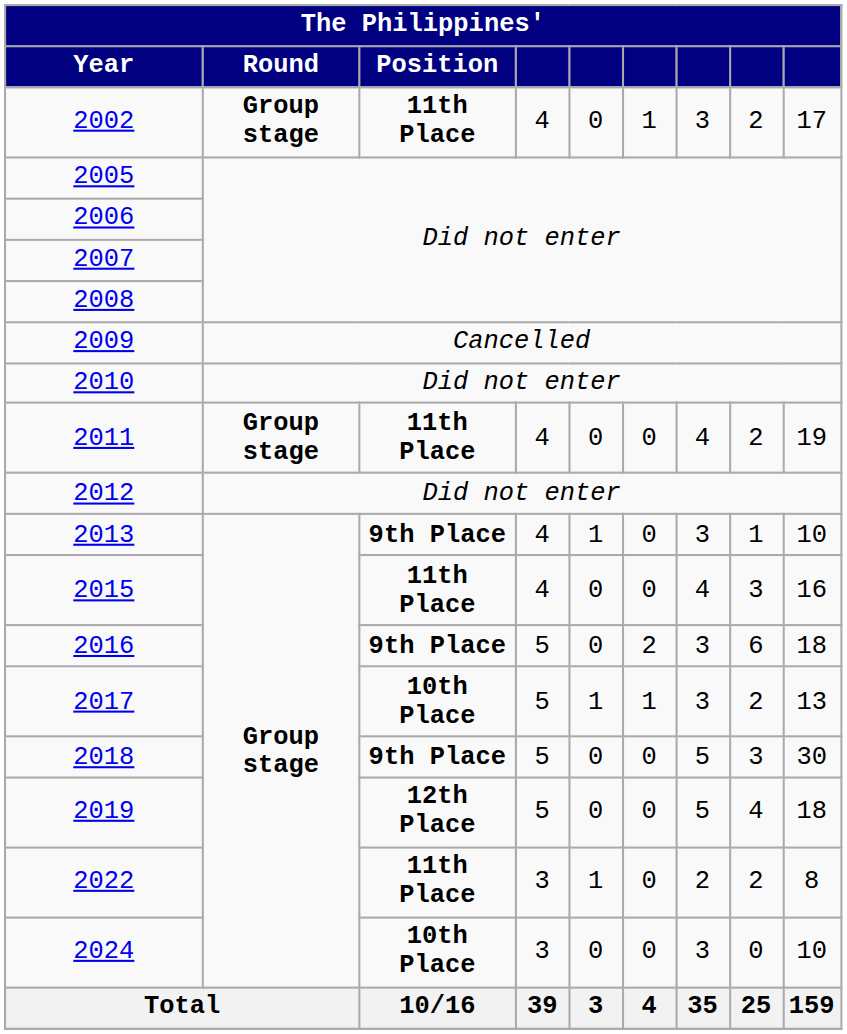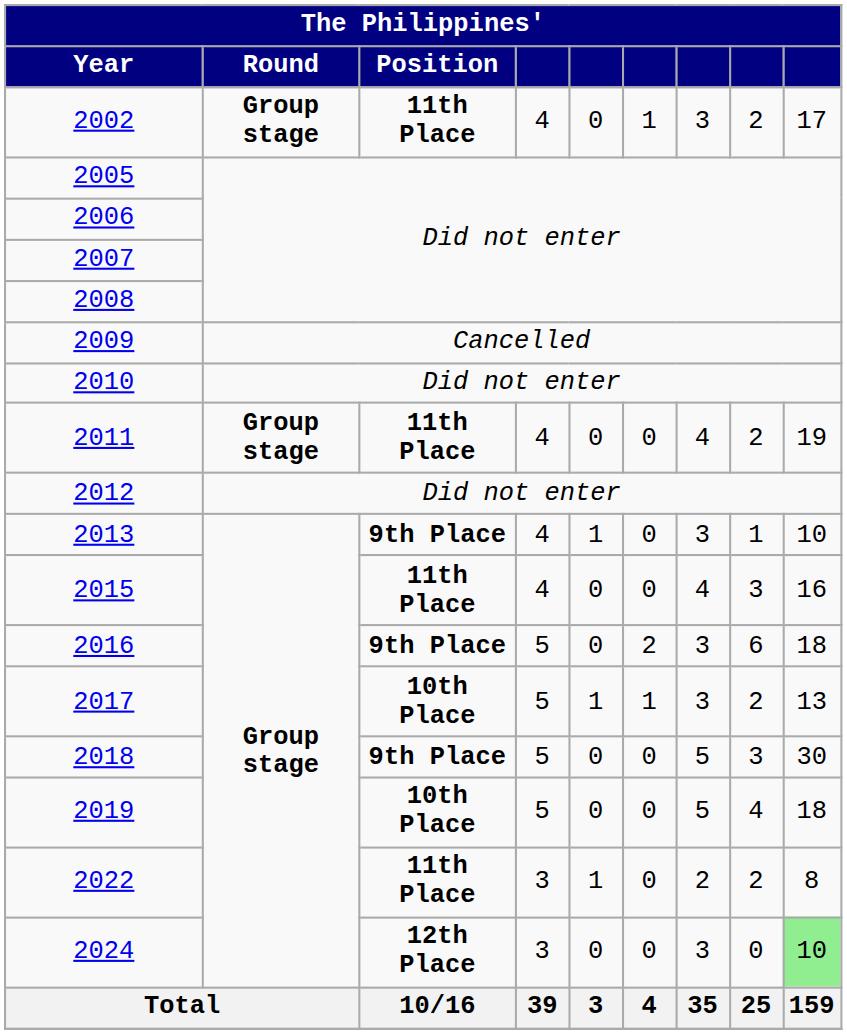 <table class="wikitable" style="text-align: center; font-size:95%;">
 <tr>
 <th colspan="10" style="background:#000080; color: #FFFFFF;">The Philippines' <a href='#'> </a></th>
 </tr>
 <tr>
 <th style="background:#000080;color:white;"width=90>Year</th>
 <th style="background:#000080;color:white;"width="70">Round</th>
 <th style="background:#000080;color:white;"width="70">Position</th>
 <th style="background:#000080;color:white;"width="20"></th>
 <th style="background:#000080;color:white;"width="20"></th>
 <th style="background:#000080;color:white;"width="20"></th>
 <th style="background:#000080;color:white;"width="20"></th>
 <th style="background:#000080;color:white;"width="20"></th>
 <th style="background:#000080;color:white;"width="20"></th>
 </tr>
 <tr>
 <td> <a href='#'>2002</a></td>
 <td><strong>Group stage</strong></td>
 <td><strong>11th Place</strong></td>
 <td>4</td>
 <td>0</td>
 <td>1</td>
 <td>3</td>
 <td>2</td>
 <td>17</td>
 </tr>
 <tr>
 <td> <a href='#'>2005</a></td>
 <td rowspan=4 colspan=9><em>Did not enter</em></td>
 </tr>
 <tr>
 <td> <a href='#'>2006</a></td>
 </tr>
 <tr>
 <td> <a href='#'>2007</a></td>
 </tr>
 <tr>
 <td> <a href='#'>2008</a></td>
 </tr>
 <tr>
 <td> <a href='#'>2009</a></td>
 <td colspan=9><em>Cancelled</em></td>
 </tr>
 <tr>
 <td> <a href='#'>2010</a></td>
 <td colspan=9><em>Did not enter</em></td>
 </tr>
 <tr>
 <td> <a href='#'>2011</a></td>
 <td><strong>Group stage</strong></td>
 <td><strong>11th Place</strong></td>
 <td>4</td>
 <td>0</td>
 <td>0</td>
 <td>4</td>
 <td>2</td>
 <td>19</td>
 </tr>
 <tr>
 <td> <a href='#'>2012</a></td>
 <td colspan=9><em>Did not enter</em></td>
 </tr>
 <tr>
 <td> <a href='#'>2013</a></td>
 <td rowspan=8><strong>Group stage</strong></td>
 <td><strong>9th Place</strong></td>
 <td>4</td>
 <td>1</td>
 <td>0</td>
 <td>3</td>
 <td>1</td>
 <td>10</td>
 </tr>
 <tr>
 <td> <a href='#'>2015</a></td>
 <td><strong>11th Place</strong></td>
 <td>4</td>
 <td>0</td>
 <td>0</td>
 <td>4</td>
 <td>3</td>
 <td>16</td>
 </tr>
 <tr>
 <td> <a href='#'>2016</a></td>
 <td><strong>9th Place</strong></td>
 <td>5</td>
 <td>0</td>
 <td>2</td>
 <td>3</td>
 <td>6</td>
 <td>18</td>
 </tr>
 <tr>
 <td> <a href='#'>2017</a></td>
 <td><strong>10th Place</strong></td>
 <td>5</td>
 <td>1</td>
 <td>1</td>
 <td>3</td>
 <td>2</td>
 <td>13</td>
 </tr>
 <tr>
 <td> <a href='#'>2018</a></td>
 <td><strong>9th Place</strong></td>
 <td>5</td>
 <td>0</td>
 <td>0</td>
 <td>5</td>
 <td>3</td>
 <td>30</td>
 </tr>
 <tr>
 <td> <a href='#'>2019</a></td>
-<td><strong>12th Place</strong></td>
+<td><strong>10th Place</strong></td>
 <td>5</td>
 <td>0</td>
 <td>0</td>
 <td>5</td>
 <td>4</td>
 <td>18</td>
 </tr>
 <tr>
 <td> <a href='#'>2022</a></td>
 <td><strong>11th Place</strong></td>
 <td>3</td>
 <td>1</td>
 <td>0</td>
 <td>2</td>
 <td>2</td>
 <td>8</td>
 </tr>
 <tr>
 <td> <a href='#'>2024</a></td>
-<td><strong>10th Place</strong></td>
+<td><strong>12th Place</strong></td>
 <td>3</td>
 <td>0</td>
 <td>0</td>
 <td>3</td>
 <td>0</td>
-<td>10</td>
+<td style="background: lightgreen;">10</td>
 </tr>
 <tr>
 <th colspan=2><strong>Total</strong></th>
 <th>10/16</th>
 <th>39</th>
 <th>3</th>
 <th>4</th>
 <th>35</th>
 <th>25</th>
 <th>159</th>
 </tr>
 <tr>
 </tr>
 </table>
